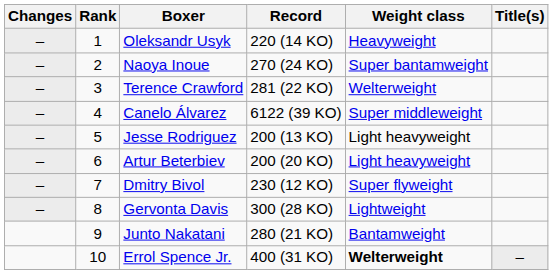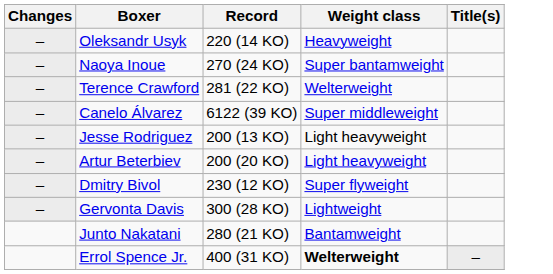 <table class="wikitable ">
 <tr>
 <th>Changes</th>
-<th>Rank</th>
 <th>Boxer</th>
 <th>Record</th>
 <th>Weight class</th>
 <th>Title(s)</th>
 </tr>
 <tr>
 <td align=center bgcolor=#ECECEC>–</td>
-<td align=center>1</td>
 <td><a href='#'>Oleksandr Usyk</a></td>
 <td>220 (14 KO)</td>
 <td><a href='#'>Heavyweight</a></td>
 <td></td>
 </tr>
 <tr>
 <td align=center bgcolor=#ECECEC>–</td>
-<td align=center>2</td>
 <td><a href='#'>Naoya Inoue</a></td>
 <td>270 (24 KO)</td>
 <td><a href='#'>Super bantamweight</a></td>
 <td></td>
 </tr>
 <tr>
 <td align=center bgcolor=#ECECEC>–</td>
-<td align=center>3</td>
 <td><a href='#'>Terence Crawford</a></td>
 <td>281 (22 KO)</td>
 <td><a href='#'>Welterweight</a></td>
 <td></td>
 </tr>
 <tr>
 <td align=center bgcolor=#ECECEC>–</td>
-<td align=center>4</td>
 <td><a href='#'>Canelo Álvarez</a></td>
 <td>6122 (39 KO)</td>
 <td><a href='#'>Super middleweight</a></td>
 <td></td>
 </tr>
 <tr>
 <td align=center bgcolor=#ECECEC>–</td>
-<td align=center>5</td>
 <td><a href='#'>Jesse Rodriguez</a></td>
 <td>200 (13 KO)</td>
 <td>Light heavyweight</td>
 <td></td>
 </tr>
 <tr>
 <td align=center bgcolor=#ECECEC>–</td>
-<td align=center>6</td>
 <td><a href='#'>Artur Beterbiev</a></td>
 <td>200 (20 KO)</td>
 <td><a href='#'>Light heavyweight</a></td>
 <td></td>
 </tr>
 <tr>
 <td align=center bgcolor=#ECECEC>–</td>
-<td align=center>7</td>
 <td><a href='#'>Dmitry Bivol</a></td>
 <td>230 (12 KO)</td>
 <td><a href='#'>Super flyweight</a></td>
 <td></td>
 </tr>
 <tr>
 <td align=center bgcolor=#ECECEC>–</td>
-<td align=center>8</td>
 <td><a href='#'>Gervonta Davis</a></td>
 <td>300 (28 KO)</td>
 <td><a href='#'>Lightweight</a></td>
 <td></td>
 </tr>
 <tr>
 <td align=center></td>
-<td align=center>9</td>
 <td><a href='#'>Junto Nakatani</a></td>
 <td>280 (21 KO)</td>
 <td><a href='#'>Bantamweight</a></td>
 <td></td>
 </tr>
 <tr>
 <td align=center></td>
-<td align=center>10</td>
 <td><a href='#'>Errol Spence Jr.</a></td>
 <td>400 (31 KO)</td>
 <td><strong>Welterweight</strong></td>
 <td align=center bgcolor=#ECECEC data-sort-value="Z">–</td>
 </tr>
 </table>
